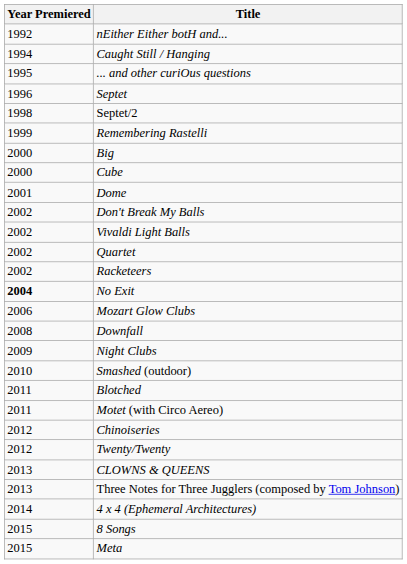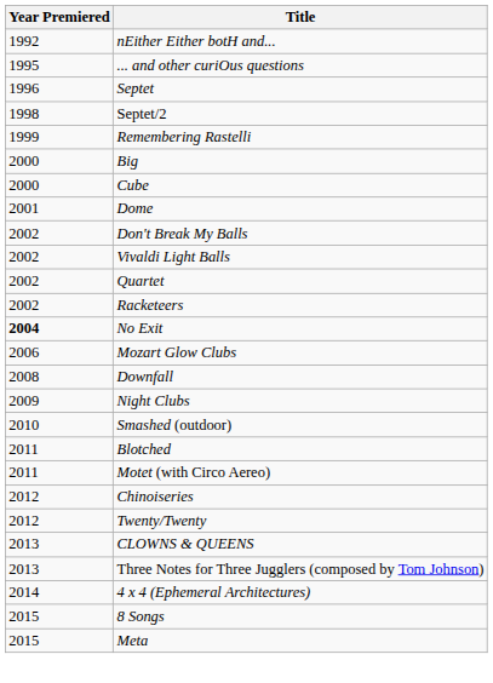 <table class="wikitable">
 <tr>
 <th>Year Premiered</th>
 <th>Title</th>
 </tr>
 <tr>
 <td>1992</td>
 <td><em>nEither Either botH and...</em></td>
-</tr>
-<tr>
-<td>1994</td>
-<td><em>Caught Still / Hanging</em></td>
 </tr>
 <tr>
 <td>1995</td>
 <td><em>... and other curiOus questions</em></td>
 </tr>
 <tr>
 <td>1996</td>
 <td><em>Septet</em></td>
 </tr>
 <tr>
 <td>1998</td>
 <td>Septet/2</td>
 </tr>
 <tr>
 <td>1999</td>
 <td><em>Remembering Rastelli</em></td>
 </tr>
 <tr>
 <td>2000</td>
 <td><em>Big</em></td>
 </tr>
 <tr>
 <td>2000</td>
 <td><em>Cube</em></td>
 </tr>
 <tr>
 <td>2001</td>
 <td><em>Dome</em></td>
 </tr>
 <tr>
 <td>2002</td>
 <td><em>Don't Break My Balls</em></td>
 </tr>
 <tr>
 <td>2002</td>
 <td><em>Vivaldi Light Balls</em></td>
 </tr>
 <tr>
 <td>2002</td>
 <td><em>Quartet</em></td>
 </tr>
 <tr>
 <td>2002</td>
 <td><em>Racketeers</em></td>
 </tr>
 <tr>
 <td><strong>2004</strong></td>
 <td><em>No Exit</em></td>
 </tr>
 <tr>
 <td>2006</td>
 <td><em>Mozart Glow Clubs</em></td>
 </tr>
 <tr>
 <td>2008</td>
 <td><em>Downfall</em></td>
 </tr>
 <tr>
 <td>2009</td>
 <td><em>Night Clubs</em></td>
 </tr>
 <tr>
 <td>2010</td>
 <td><em>Smashed</em> (outdoor)</td>
 </tr>
 <tr>
 <td>2011</td>
 <td><em>Blotched</em></td>
 </tr>
 <tr>
 <td>2011</td>
 <td><em>Motet</em> (with Circo Aereo)</td>
 </tr>
 <tr>
 <td>2012</td>
 <td><em>Chinoiseries</em></td>
 </tr>
 <tr>
 <td>2012</td>
 <td><em>Twenty/Twenty</em></td>
 </tr>
 <tr>
 <td>2013</td>
 <td><em>CLOWNS & QUEENS</em></td>
 </tr>
 <tr>
 <td>2013</td>
 <td>Three Notes for Three Jugglers (composed by <a href='#'>Tom Johnson</a>)</td>
 </tr>
 <tr>
 <td>2014</td>
 <td><em>4 x 4 (Ephemeral Architectures)</em></td>
 </tr>
 <tr>
 <td>2015</td>
 <td><em>8 Songs</em></td>
 </tr>
 <tr>
 <td>2015</td>
 <td><em>Meta</em></td>
 </tr>
 </table>
